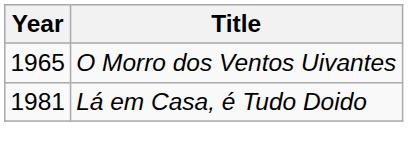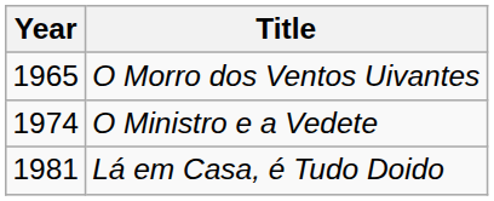 <table class="wikitable">
 <tr>
 <th>Year</th>
 <th>Title</th>
 </tr>
 <tr>
 <td>1965</td>
 <td><em>O Morro dos Ventos Uivantes</em></td>
 </tr>
 <tr>
+<td>1974</td>
+<td><em>O Ministro e a Vedete</em></td>
+</tr>
+<tr>
 <td>1981</td>
 <td><em>Lá em Casa, é Tudo Doido</em></td>
 </tr>
 </table>
